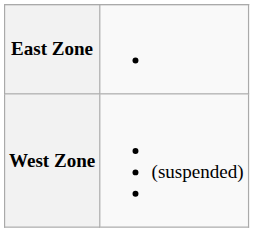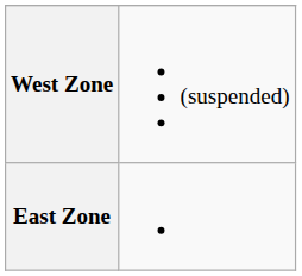 <table class="wikitable">
 <tr>
+</tr>
+<tr>
+<th>West Zone</th>
+<td valign=top><br><ul><li></li><li> (suspended)</li><li></li></ul></td>
 </tr>
 <tr>
 <th>East Zone</th>
 <td valign=top><br><ul><li></li></ul></td>
 </tr>
-<tr>
-<th>West Zone</th>
-<td valign=top><br><ul><li></li><li> (suspended)</li><li></li></ul></td>
-</tr>
 </table>
